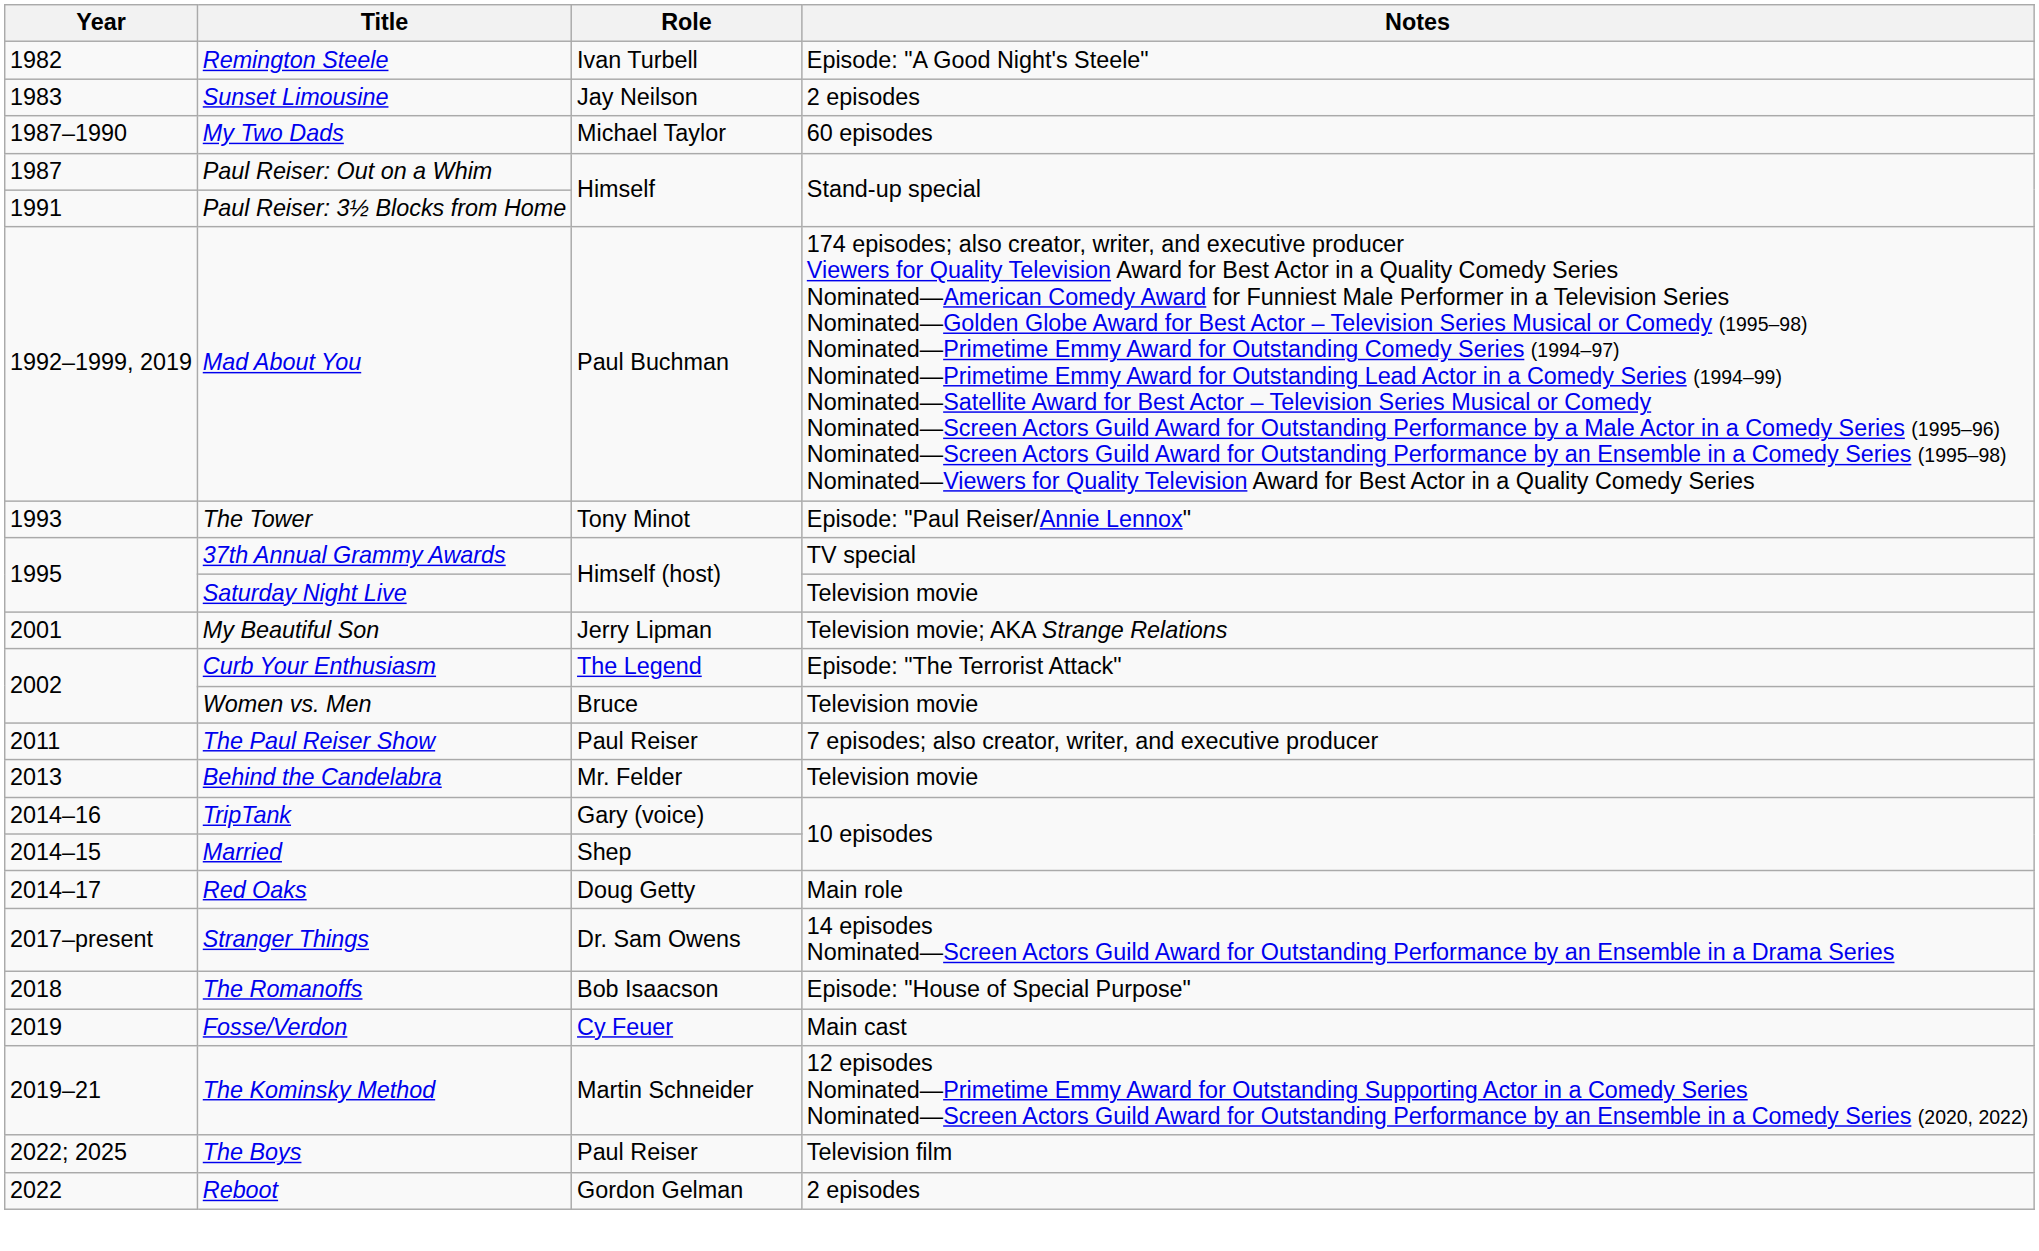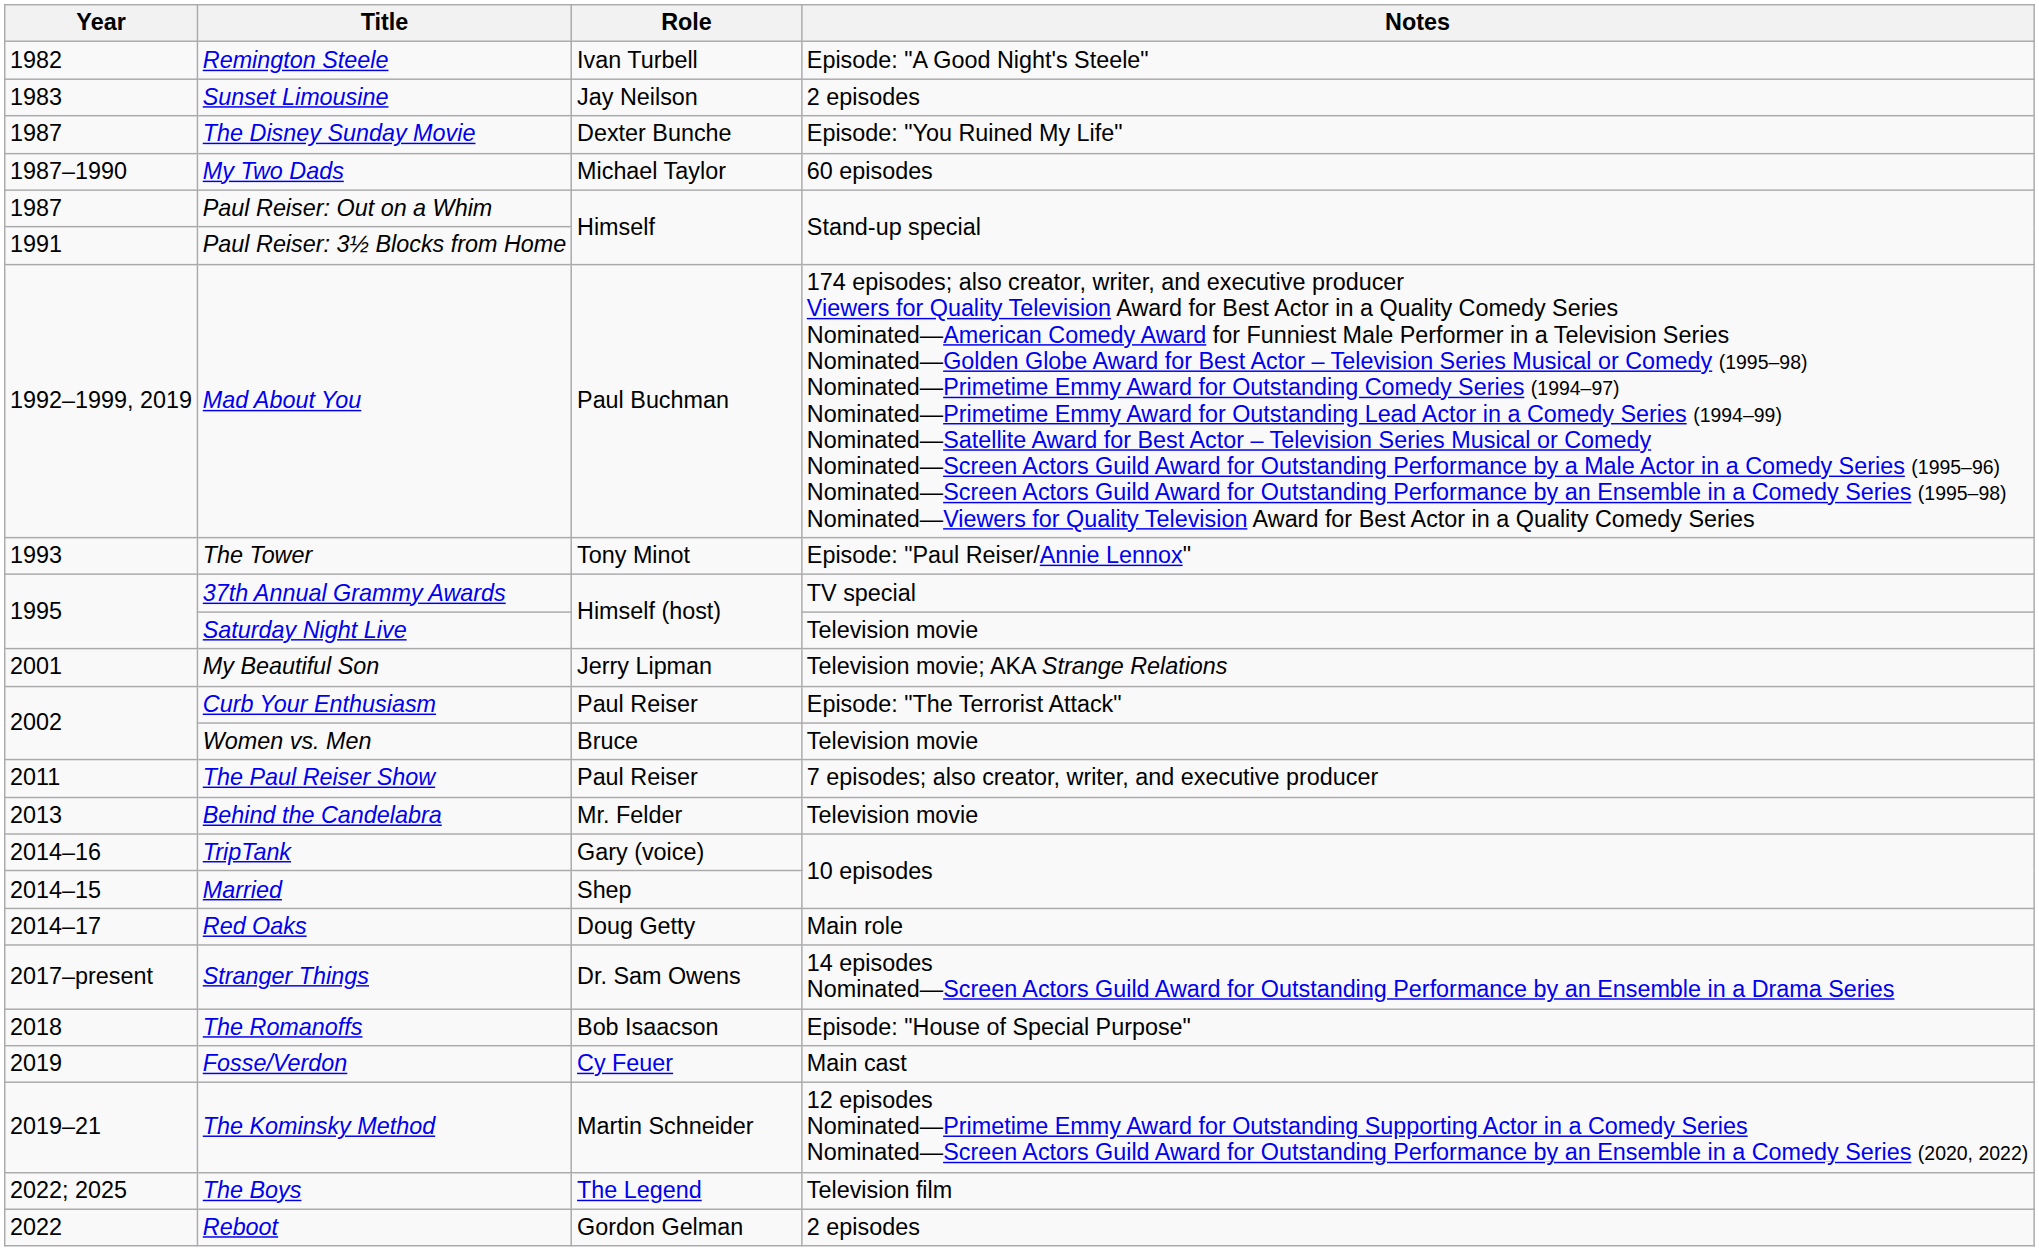 <table class="wikitable sortable">
 <tr>
 <th>Year</th>
 <th>Title</th>
 <th scope="col" width="150px">Role</th>
 <th>Notes</th>
 </tr>
 <tr>
 <td>1982</td>
 <td><em><a href='#'>Remington Steele</a></em></td>
 <td>Ivan Turbell</td>
 <td>Episode: "A Good Night's Steele"</td>
 </tr>
 <tr>
 <td>1983</td>
 <td><em><a href='#'>Sunset Limousine</a></em></td>
 <td>Jay Neilson</td>
 <td>2 episodes</td>
+</tr>
+<tr>
+<td>1987</td>
+<td><em><a href='#'>The Disney Sunday Movie</a></em></td>
+<td>Dexter Bunche</td>
+<td>Episode: "You Ruined My Life"</td>
 </tr>
 <tr>
 <td>1987–1990</td>
 <td><em><a href='#'>My Two Dads</a></em></td>
 <td>Michael Taylor</td>
 <td>60 episodes</td>
 </tr>
 <tr>
 <td>1987</td>
 <td><em>Paul Reiser: Out on a Whim</em></td>
 <td rowspan="2">Himself</td>
 <td rowspan="2">Stand-up special</td>
 </tr>
 <tr>
 <td>1991</td>
 <td><em>Paul Reiser: 3½ Blocks from Home</em></td>
 </tr>
 <tr>
 <td>1992–1999, 2019</td>
 <td><em><a href='#'>Mad About You</a></em></td>
 <td>Paul Buchman</td>
 <td>174 episodes; also creator, writer, and executive producer<br><a href='#'>Viewers for Quality Television</a> Award for Best Actor in a Quality Comedy Series<br>Nominated—<a href='#'>American Comedy Award</a> for Funniest Male Performer in a Television Series<br>Nominated—<a href='#'>Golden Globe Award for Best Actor – Television Series Musical or Comedy</a> <small>(1995–98)</small><br>Nominated—<a href='#'>Primetime Emmy Award for Outstanding Comedy Series</a> <small>(1994–97)</small><br>Nominated—<a href='#'>Primetime Emmy Award for Outstanding Lead Actor in a Comedy Series</a> <small>(1994–99)</small><br>Nominated—<a href='#'>Satellite Award for Best Actor – Television Series Musical or Comedy</a><br>Nominated—<a href='#'>Screen Actors Guild Award for Outstanding Performance by a Male Actor in a Comedy Series</a> <small>(1995–96)</small><br>Nominated—<a href='#'>Screen Actors Guild Award for Outstanding Performance by an Ensemble in a Comedy Series</a> <small>(1995–98)</small><br>Nominated—<a href='#'>Viewers for Quality Television</a> Award for Best Actor in a Quality Comedy Series</td>
 </tr>
 <tr>
 <td>1993</td>
 <td><em>The Tower</em></td>
 <td>Tony Minot</td>
 <td>Episode: "Paul Reiser/<a href='#'>Annie Lennox</a>"</td>
 </tr>
 <tr>
 <td rowspan="2">1995</td>
 <td><em><a href='#'>37th Annual Grammy Awards</a></em></td>
 <td rowspan="2">Himself (host)</td>
 <td>TV special</td>
 </tr>
 <tr>
 <td><em><a href='#'>Saturday Night Live</a></em></td>
 <td>Television movie</td>
 </tr>
 <tr>
 <td>2001</td>
 <td><em>My Beautiful Son</em></td>
 <td>Jerry Lipman</td>
 <td>Television movie; AKA <em>Strange Relations</em></td>
 </tr>
 <tr>
 <td rowspan="2">2002</td>
 <td><em><a href='#'>Curb Your Enthusiasm</a></em></td>
-<td><a href='#'>The Legend</a></td>
+<td>Paul Reiser</td>
 <td>Episode: "The Terrorist Attack"</td>
 </tr>
 <tr>
 <td><em>Women vs. Men</em></td>
 <td>Bruce</td>
 <td>Television movie</td>
 </tr>
 <tr>
 <td>2011</td>
 <td><em><a href='#'>The Paul Reiser Show</a></em></td>
 <td>Paul Reiser</td>
 <td>7 episodes; also creator, writer, and executive producer</td>
 </tr>
 <tr>
 <td>2013</td>
 <td><em><a href='#'>Behind the Candelabra</a></em></td>
 <td>Mr. Felder</td>
 <td>Television movie</td>
 </tr>
 <tr>
 <td>2014–16</td>
 <td><em><a href='#'>TripTank</a></em></td>
 <td>Gary (voice)</td>
 <td rowspan="2">10 episodes</td>
 </tr>
 <tr>
 <td>2014–15</td>
 <td><em><a href='#'>Married</a></em></td>
 <td>Shep</td>
 </tr>
 <tr>
 <td>2014–17</td>
 <td><em><a href='#'>Red Oaks</a></em></td>
 <td>Doug Getty</td>
 <td>Main role</td>
 </tr>
 <tr>
 <td>2017–present</td>
 <td><em><a href='#'>Stranger Things</a></em></td>
 <td>Dr. Sam Owens</td>
 <td>14 episodes<br>Nominated—<a href='#'>Screen Actors Guild Award for Outstanding Performance by an Ensemble in a Drama Series</a></td>
 </tr>
 <tr>
 <td>2018</td>
 <td><em><a href='#'>The Romanoffs</a></em></td>
 <td>Bob Isaacson</td>
 <td>Episode: "House of Special Purpose"</td>
 </tr>
 <tr>
 <td>2019</td>
 <td><em><a href='#'>Fosse/Verdon</a></em></td>
 <td><a href='#'>Cy Feuer</a></td>
 <td>Main cast</td>
 </tr>
 <tr>
 <td>2019–21</td>
 <td><em><a href='#'>The Kominsky Method</a></em></td>
 <td>Martin Schneider</td>
 <td>12 episodes<br>Nominated—<a href='#'>Primetime Emmy Award for Outstanding Supporting Actor in a Comedy Series</a><br>Nominated—<a href='#'>Screen Actors Guild Award for Outstanding Performance by an Ensemble in a Comedy Series</a> <small>(2020, 2022)</small></td>
 </tr>
 <tr>
 <td>2022; 2025</td>
 <td><em><a href='#'>The Boys</a></em></td>
-<td>Paul Reiser</td>
+<td><a href='#'>The Legend</a></td>
 <td>Television film</td>
 </tr>
 <tr>
 <td>2022</td>
 <td><em><a href='#'>Reboot</a></em></td>
 <td>Gordon Gelman</td>
 <td>2 episodes</td>
 </tr>
 </table>
